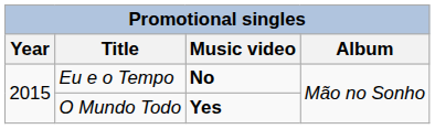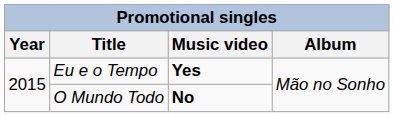 <table class="wikitable">
 <tr style="text-align:center; background:#ccc;">
 <th colspan="5" style="background: LightSteelBlue;">Promotional singles</th>
 </tr>
 <tr style="text-align:center; background:#ccc;">
 <th>Year</th>
 <th>Title</th>
 <th>Music video</th>
 <th>Album</th>
 </tr>
 <tr>
 <td rowspan=2>2015</td>
 <td><em>Eu e o Tempo</em></td>
-<td><strong>No</strong></td>
+<td><strong>Yes</strong></td>
 <td rowspan=2><em>Mão no Sonho</em></td>
 </tr>
 <tr>
 <td><em>O Mundo Todo</em></td>
-<td><strong>Yes</strong></td>
+<td><strong>No</strong></td>
 </tr>
 </table>
